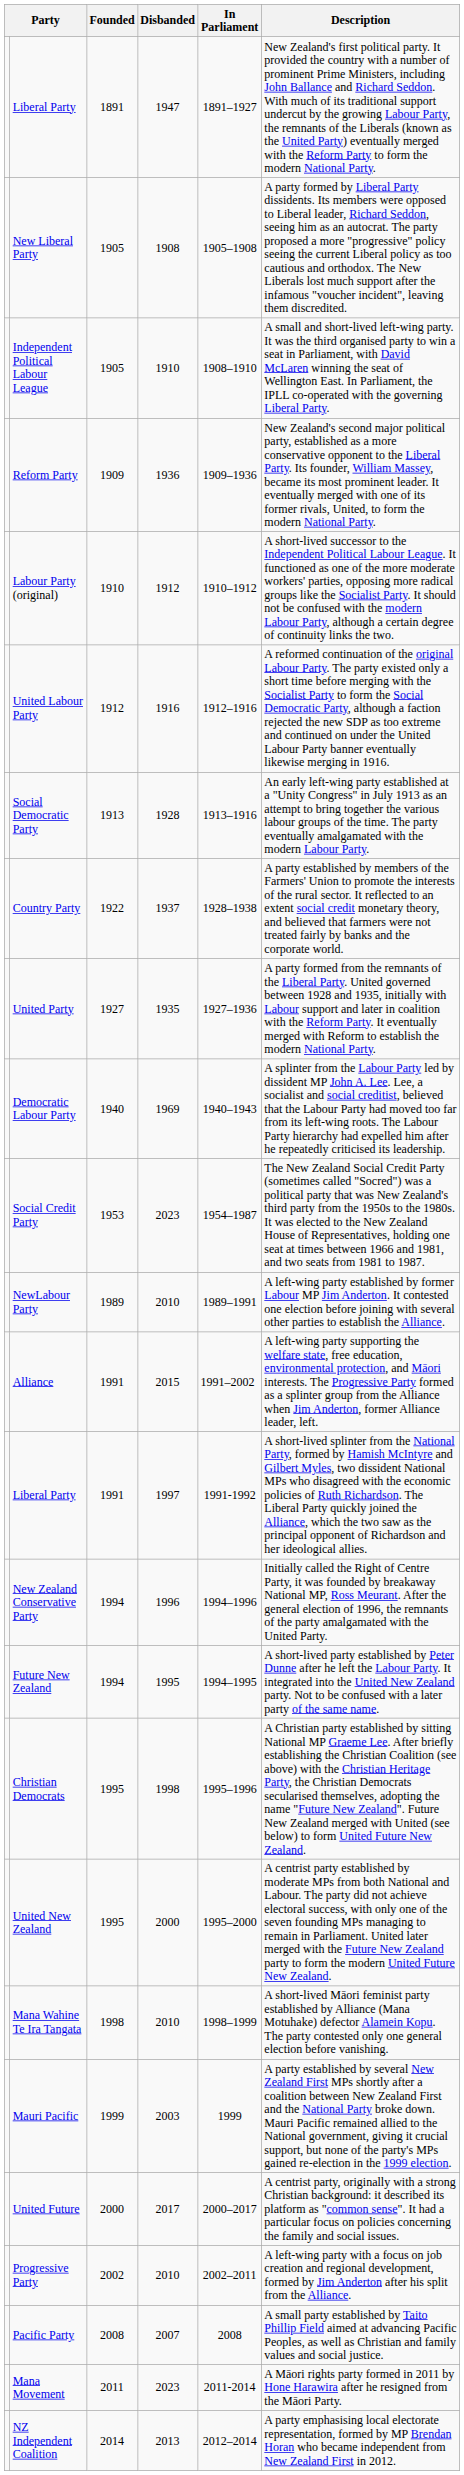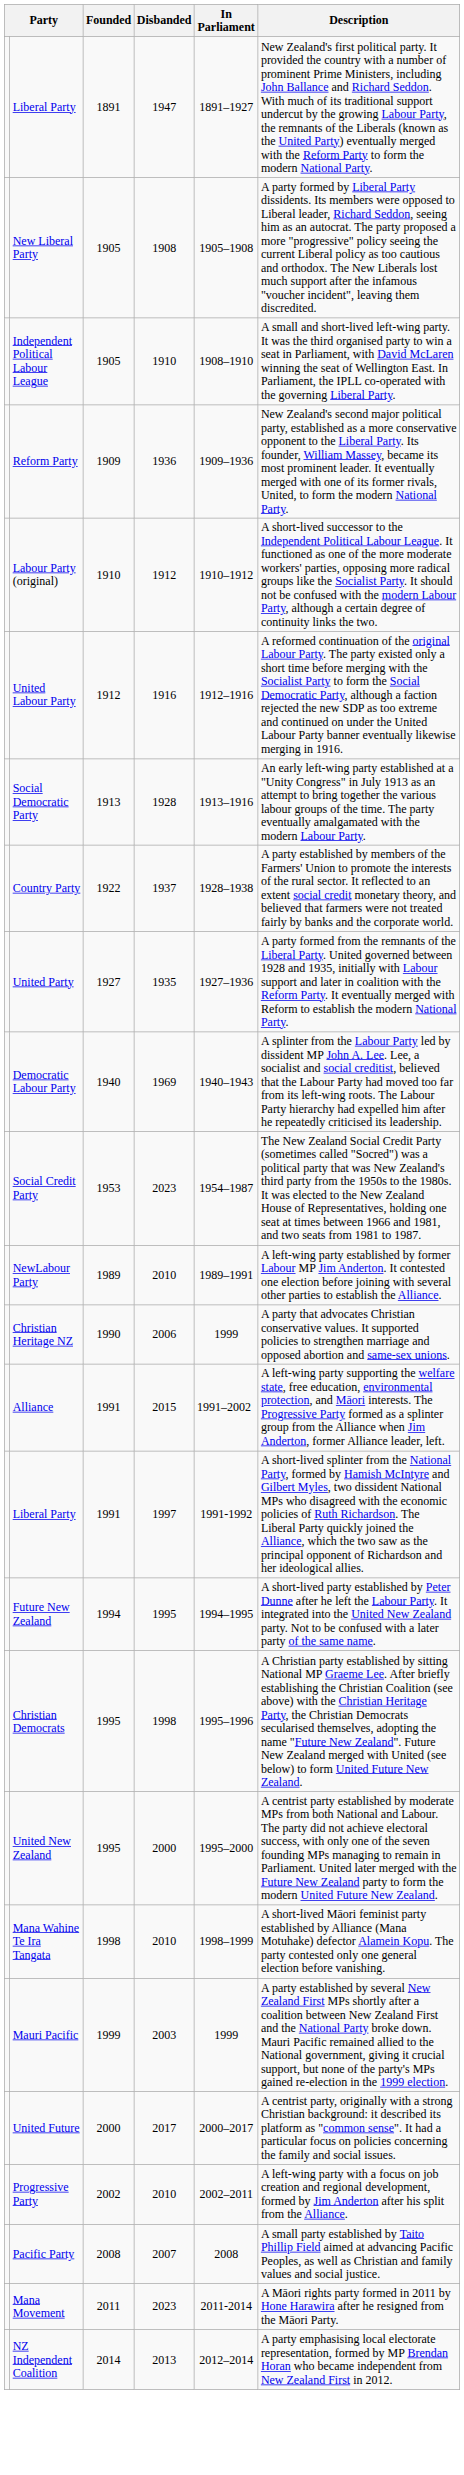 <table class="wikitable sortable">
 <tr>
 <th colspan=2>Party</th>
 <th>Founded</th>
 <th>Disbanded</th>
 <th>In Parliament</th>
 <th>Description</th>
 </tr>
 <tr>
 <td></td>
 <td><a href='#'>Liberal Party</a></td>
 <td align=center>1891</td>
 <td align=center>1947</td>
 <td align=center>1891–1927</td>
 <td>New Zealand's first political party. It provided the country with a number of prominent Prime Ministers, including <a href='#'>John Ballance</a> and <a href='#'>Richard Seddon</a>. With much of its traditional support undercut by the growing <a href='#'>Labour Party</a>, the remnants of the Liberals (known as the <a href='#'>United Party</a>) eventually merged with the <a href='#'>Reform Party</a> to form the modern <a href='#'>National Party</a>.</td>
 </tr>
 <tr>
 <td></td>
 <td><a href='#'>New Liberal Party</a></td>
 <td align=center>1905</td>
 <td align=center>1908</td>
 <td align=center>1905–1908</td>
 <td>A party formed by <a href='#'>Liberal Party</a> dissidents. Its members were opposed to Liberal leader, <a href='#'>Richard Seddon</a>, seeing him as an autocrat. The party proposed a more "progressive" policy seeing the current Liberal policy as too cautious and orthodox. The New Liberals lost much support after the infamous "voucher incident", leaving them discredited.</td>
 </tr>
 <tr>
 <td></td>
 <td><a href='#'>Independent Political Labour League</a></td>
 <td align=center>1905</td>
 <td align=center>1910</td>
 <td align=center>1908–1910</td>
 <td>A small and short-lived left-wing party. It was the third organised party to win a seat in Parliament, with <a href='#'>David McLaren</a> winning the seat of Wellington East. In Parliament, the IPLL co-operated with the governing <a href='#'>Liberal Party</a>.</td>
 </tr>
 <tr>
 <td></td>
 <td><a href='#'>Reform Party</a></td>
 <td align=center>1909</td>
 <td align=center>1936</td>
 <td align=center>1909–1936</td>
 <td>New Zealand's second major political party, established as a more conservative opponent to the <a href='#'>Liberal Party</a>. Its founder, <a href='#'>William Massey</a>, became its most prominent leader. It eventually merged with one of its former rivals, United, to form the modern <a href='#'>National Party</a>.</td>
 </tr>
 <tr>
 <td></td>
 <td><a href='#'>Labour Party</a> (original)</td>
 <td align=center>1910</td>
 <td align=center>1912</td>
 <td align=center>1910–1912</td>
 <td>A short-lived successor to the <a href='#'>Independent Political Labour League</a>. It functioned as one of the more moderate workers' parties, opposing more radical groups like the <a href='#'>Socialist Party</a>. It should not be confused with the <a href='#'>modern Labour Party</a>, although a certain degree of continuity links the two.</td>
 </tr>
 <tr>
 <td></td>
 <td><a href='#'>United Labour Party</a></td>
 <td align=center>1912</td>
 <td align=center>1916</td>
 <td align=center>1912–1916</td>
 <td>A reformed continuation of the <a href='#'>original Labour Party</a>. The party existed only a short time before merging with the <a href='#'>Socialist Party</a> to form the <a href='#'>Social Democratic Party</a>, although a faction rejected the new SDP as too extreme and continued on under the United Labour Party banner eventually likewise merging in 1916.</td>
 </tr>
 <tr>
 <td></td>
 <td><a href='#'>Social Democratic Party</a></td>
 <td align=center>1913</td>
 <td align=center>1928</td>
 <td align=center>1913–1916</td>
 <td>An early left-wing party established at a "Unity Congress" in July 1913 as an attempt to bring together the various labour groups of the time. The party eventually amalgamated with the modern <a href='#'>Labour Party</a>.</td>
 </tr>
 <tr>
 <td></td>
 <td><a href='#'>Country Party</a></td>
 <td align=center>1922</td>
 <td align=center>1937</td>
 <td align=center>1928–1938</td>
 <td>A party established by members of the Farmers' Union to promote the interests of the rural sector. It reflected to an extent <a href='#'>social credit</a> monetary theory, and believed that farmers were not treated fairly by banks and the corporate world.</td>
 </tr>
 <tr>
 <td></td>
 <td><a href='#'>United Party</a></td>
 <td align=center>1927</td>
 <td align=center>1935</td>
 <td align=center>1927–1936</td>
 <td>A party formed from the remnants of the <a href='#'>Liberal Party</a>. United governed between 1928 and 1935, initially with <a href='#'>Labour</a> support and later in coalition with the <a href='#'>Reform Party</a>. It eventually merged with Reform to establish the modern <a href='#'>National Party</a>.</td>
 </tr>
 <tr>
 <td></td>
 <td><a href='#'>Democratic Labour Party</a></td>
 <td align=center>1940</td>
 <td align=center>1969</td>
 <td align=center>1940–1943</td>
 <td>A splinter from the <a href='#'>Labour Party</a> led by dissident MP <a href='#'>John A. Lee</a>. Lee, a socialist and <a href='#'>social creditist</a>, believed that the Labour Party had moved too far from its left-wing roots. The Labour Party hierarchy had expelled him after he repeatedly criticised its leadership.</td>
 </tr>
 <tr>
 <td></td>
 <td><a href='#'>Social Credit Party</a></td>
 <td align=center>1953</td>
 <td align=center>2023</td>
 <td align=center>1954–1987</td>
 <td>The New Zealand Social Credit Party (sometimes called "Socred") was a political party that was New Zealand's third party from the 1950s to the 1980s. It was elected to the New Zealand House of Representatives, holding one seat at times between 1966 and 1981, and two seats from 1981 to 1987.</td>
 </tr>
 <tr>
 <td></td>
 <td><a href='#'>NewLabour Party</a></td>
 <td align=center>1989</td>
 <td align=center>2010</td>
 <td align=center>1989–1991</td>
 <td>A left-wing party established by former <a href='#'>Labour</a> MP <a href='#'>Jim Anderton</a>. It contested one election before joining with several other parties to establish the <a href='#'>Alliance</a>.</td>
 </tr>
 <tr>
 <td></td>
+<td><a href='#'>Christian Heritage NZ</a></td>
+<td align=center>1990</td>
+<td align=center>2006</td>
+<td align=center>1999</td>
+<td>A party that advocates Christian conservative values. It supported policies to strengthen marriage and opposed abortion and <a href='#'>same-sex unions</a>.</td>
+</tr>
+<tr>
+<td></td>
 <td><a href='#'>Alliance</a></td>
 <td align=center>1991</td>
 <td align=center>2015</td>
 <td>1991–2002</td>
 <td>A left-wing party supporting the <a href='#'>welfare state</a>, free education, <a href='#'>environmental protection</a>, and <a href='#'>Māori</a> interests. The <a href='#'>Progressive Party</a> formed as a splinter group from the Alliance when <a href='#'>Jim Anderton</a>, former Alliance leader, left.</td>
 </tr>
 <tr>
 <td></td>
 <td><a href='#'>Liberal Party</a></td>
 <td align=center>1991</td>
 <td align=center>1997</td>
 <td align=center>1991-1992</td>
 <td>A short-lived splinter from the <a href='#'>National Party</a>, formed by <a href='#'>Hamish McIntyre</a> and <a href='#'>Gilbert Myles</a>, two dissident National MPs who disagreed with the economic policies of <a href='#'>Ruth Richardson</a>. The Liberal Party quickly joined the <a href='#'>Alliance</a>, which the two saw as the principal opponent of Richardson and her ideological allies.</td>
-</tr>
-<tr>
-<td></td>
-<td><a href='#'>New Zealand Conservative Party</a></td>
-<td align=center>1994</td>
-<td align=center>1996</td>
-<td align=center>1994–1996</td>
-<td>Initially called the Right of Centre Party, it was founded by breakaway National MP, <a href='#'>Ross Meurant</a>. After the general election of 1996, the remnants of the party amalgamated with the United Party.</td>
 </tr>
 <tr>
 <td></td>
 <td><a href='#'>Future New Zealand</a></td>
 <td align=center>1994</td>
 <td align=center>1995</td>
 <td align=center>1994–1995</td>
 <td>A short-lived party established by <a href='#'>Peter Dunne</a> after he left the <a href='#'>Labour Party</a>. It integrated into the <a href='#'>United New Zealand</a> party. Not to be confused with a later party <a href='#'>of the same name</a>.</td>
 </tr>
 <tr>
 <td></td>
 <td><a href='#'>Christian Democrats</a></td>
 <td align=center>1995</td>
 <td align=center>1998</td>
 <td align=center>1995–1996</td>
 <td>A Christian party established by sitting National MP <a href='#'>Graeme Lee</a>. After briefly establishing the Christian Coalition (see above) with the <a href='#'>Christian Heritage Party</a>, the Christian Democrats secularised themselves, adopting the name "<a href='#'>Future New Zealand</a>". Future New Zealand merged with United (see below) to form <a href='#'>United Future New Zealand</a>.</td>
 </tr>
 <tr>
 <td></td>
 <td><a href='#'>United New Zealand</a></td>
 <td align=center>1995</td>
 <td align=center>2000</td>
 <td align=center>1995–2000</td>
 <td>A centrist party established by moderate MPs from both National and Labour. The party did not achieve electoral success, with only one of the seven founding MPs managing to remain in Parliament. United later merged with the <a href='#'>Future New Zealand</a> party to form the modern <a href='#'>United Future New Zealand</a>.</td>
 </tr>
 <tr>
 <td></td>
 <td><a href='#'>Mana Wahine Te Ira Tangata</a></td>
 <td align=center>1998</td>
 <td align=center>2010</td>
 <td align=center>1998–1999</td>
 <td>A short-lived Māori feminist party established by Alliance (Mana Motuhake) defector <a href='#'>Alamein Kopu</a>. The party contested only one general election before vanishing.</td>
 </tr>
 <tr>
 <td></td>
 <td><a href='#'>Mauri Pacific</a></td>
 <td align=center>1999</td>
 <td align=center>2003</td>
 <td align=center>1999</td>
 <td>A party established by several <a href='#'>New Zealand First</a> MPs shortly after a coalition between New Zealand First and the <a href='#'>National Party</a> broke down. Mauri Pacific remained allied to the National government, giving it crucial support, but none of the party's MPs gained re-election in the <a href='#'>1999 election</a>.</td>
 </tr>
 <tr>
 <td></td>
 <td><a href='#'>United Future</a></td>
 <td align=center>2000</td>
 <td align=center>2017</td>
 <td align=center>2000–2017</td>
 <td>A centrist party, originally with a strong Christian background: it described its platform as "<a href='#'>common sense</a>". It had a particular focus on policies concerning the family and social issues.</td>
 </tr>
 <tr>
 <td></td>
 <td><a href='#'>Progressive Party</a></td>
 <td align=center>2002</td>
 <td align=center>2010</td>
 <td align=center>2002–2011</td>
 <td>A left-wing party with a focus on job creation and regional development, formed by <a href='#'>Jim Anderton</a> after his split from the <a href='#'>Alliance</a>.</td>
 </tr>
 <tr>
 <td></td>
 <td><a href='#'>Pacific Party</a></td>
 <td align=center>2008</td>
 <td align=center>2007</td>
 <td align=center>2008</td>
 <td>A small party established by <a href='#'>Taito Phillip Field</a> aimed at advancing Pacific Peoples, as well as Christian and family values and social justice.</td>
 </tr>
 <tr>
 <td></td>
 <td><a href='#'>Mana Movement</a></td>
 <td align=center>2011</td>
 <td align=center>2023</td>
 <td align=center>2011-2014</td>
 <td>A Māori rights party formed in 2011 by <a href='#'>Hone Harawira</a> after he resigned from the Māori Party.</td>
 </tr>
 <tr>
 <td></td>
 <td><a href='#'>NZ Independent Coalition</a></td>
 <td align=center>2014</td>
 <td align=center>2013</td>
 <td align=center>2012–2014</td>
 <td>A party emphasising local electorate representation, formed by MP <a href='#'>Brendan Horan</a> who became independent from <a href='#'>New Zealand First</a> in 2012.</td>
 </tr>
 </table>
